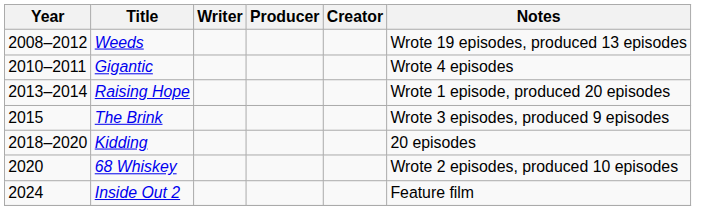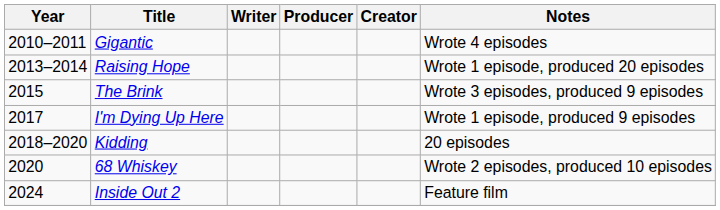 <table class="wikitable">
 <tr>
 <th>Year</th>
 <th>Title</th>
 <th>Writer</th>
 <th>Producer</th>
 <th>Creator</th>
 <th>Notes</th>
-</tr>
-<tr>
-<td>2008–2012</td>
-<td><em><a href='#'>Weeds</a></em></td>
-<td></td>
-<td></td>
-<td></td>
-<td>Wrote 19 episodes, produced 13 episodes</td>
 </tr>
 <tr>
 <td>2010–2011</td>
 <td><em><a href='#'>Gigantic</a></em></td>
 <td></td>
 <td></td>
 <td></td>
 <td>Wrote 4 episodes</td>
 </tr>
 <tr>
 <td>2013–2014</td>
 <td><em><a href='#'>Raising Hope</a></em></td>
 <td></td>
 <td></td>
 <td></td>
 <td>Wrote 1 episode, produced 20 episodes</td>
 </tr>
 <tr>
 <td>2015</td>
 <td><em><a href='#'>The Brink</a></em></td>
 <td></td>
 <td></td>
 <td></td>
 <td>Wrote 3 episodes, produced 9 episodes</td>
+</tr>
+<tr>
+<td>2017</td>
+<td><em><a href='#'>I'm Dying Up Here</a></em></td>
+<td></td>
+<td></td>
+<td></td>
+<td>Wrote 1 episode, produced 9 episodes</td>
 </tr>
 <tr>
 <td>2018–2020</td>
 <td><em><a href='#'>Kidding</a></em></td>
 <td></td>
 <td></td>
 <td></td>
 <td>20 episodes</td>
 </tr>
 <tr>
 <td>2020</td>
 <td><em><a href='#'>68 Whiskey</a></em></td>
 <td></td>
 <td></td>
 <td></td>
 <td>Wrote 2 episodes, produced 10 episodes</td>
 </tr>
 <tr>
 <td>2024</td>
 <td><em><a href='#'>Inside Out 2</a></em></td>
 <td></td>
 <td></td>
 <td></td>
 <td>Feature film</td>
 </tr>
 <tr>
 </tr>
 </table>
